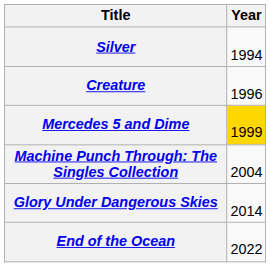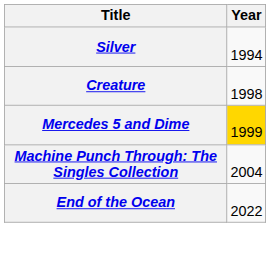 <table class="wikitable plainrowheaders" style="text-align:left; ">
 <tr>
 <th scope="col" style="width:15em; ">Title</th>
 <th scope="col" style="width:1em; ">Year</th>
 </tr>
 <tr>
 <th scope="row"><em><a href='#'>Silver</a></em></th>
 <td><br>1994</td>
 </tr>
 <tr>
 <th scope="row"><em><a href='#'>Creature</a></em></th>
-<td><br>1996</td>
+<td><br>1998</td>
 </tr>
 <tr>
 <th scope="row"><em><a href='#'>Mercedes 5 and Dime</a></em></th>
 <td style="background: gold;"><br>1999</td>
 </tr>
 <tr>
 <th scope="row"><em><a href='#'>Machine Punch Through: The Singles Collection</a></em></th>
 <td><br>2004</td>
 </tr>
 <tr>
-<th scope="row"><em><a href='#'>Glory Under Dangerous Skies</a></em></th>
-<td><br>2014</td>
-</tr>
-<tr>
 <th scope="row"><em><a href='#'>End of the Ocean</a></em></th>
 <td><br>2022</td>
 </tr>
 </table>
